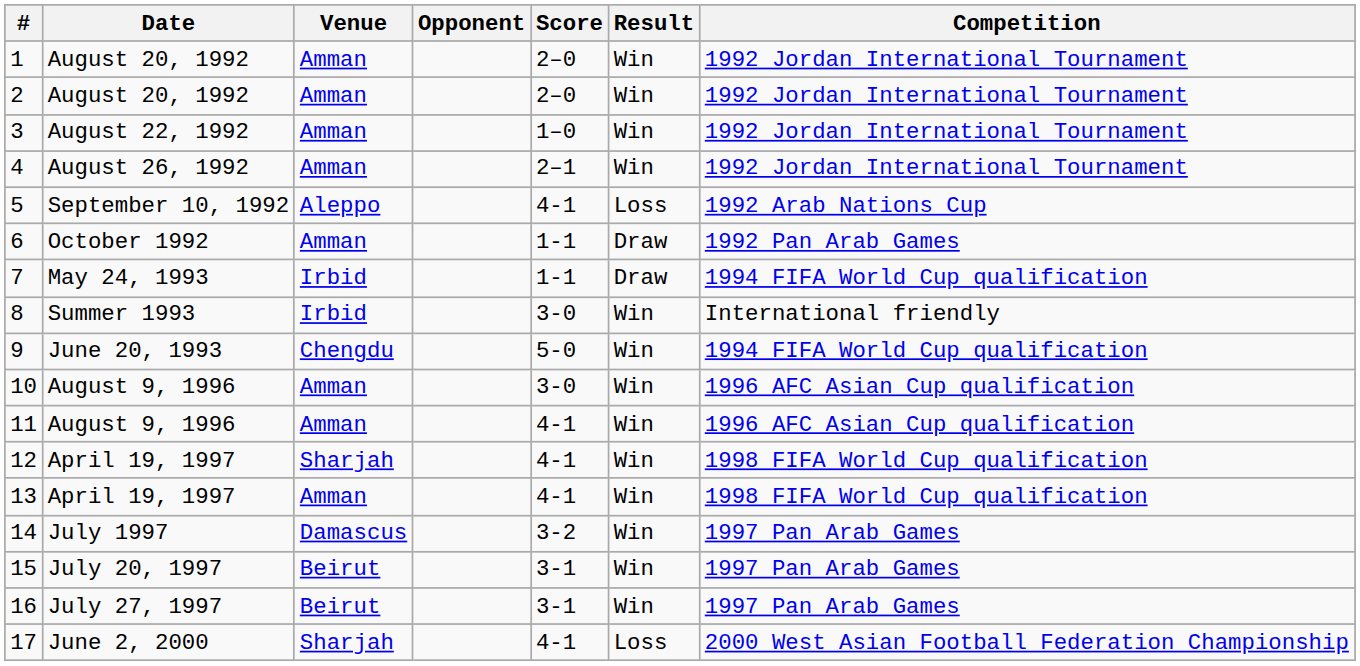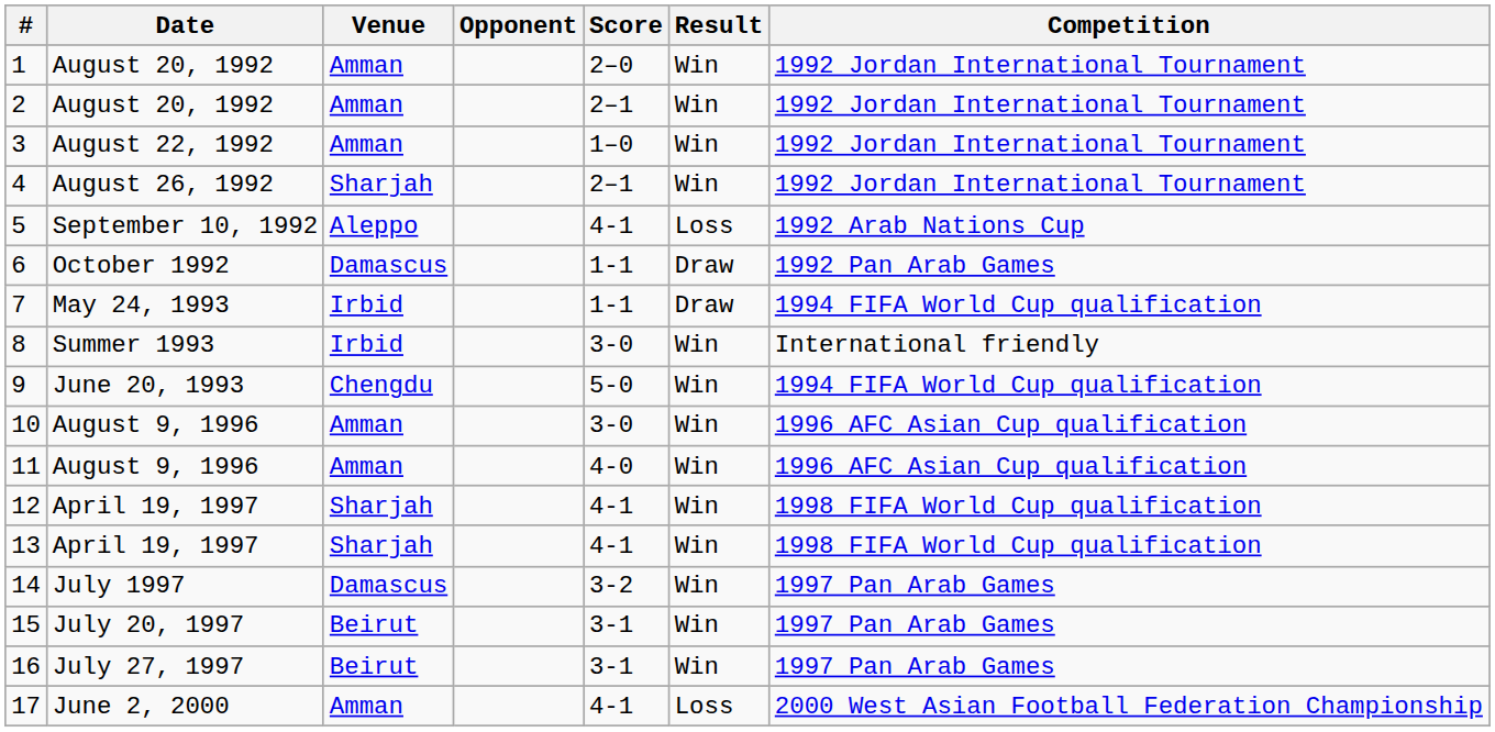 <table class="wikitable">
 <tr>
 <th>#</th>
 <th>Date</th>
 <th>Venue</th>
 <th>Opponent</th>
 <th>Score</th>
 <th>Result</th>
 <th>Competition</th>
 </tr>
 <tr>
 <td>1</td>
 <td>August 20, 1992</td>
 <td><a href='#'>Amman</a></td>
 <td></td>
 <td>2–0</td>
 <td>Win</td>
 <td><a href='#'>1992 Jordan International Tournament</a></td>
 </tr>
 <tr>
 <td>2</td>
 <td>August 20, 1992</td>
 <td><a href='#'>Amman</a></td>
 <td></td>
-<td>2–0</td>
+<td>2–1</td>
 <td>Win</td>
 <td><a href='#'>1992 Jordan International Tournament</a></td>
 </tr>
 <tr>
 <td>3</td>
 <td>August 22, 1992</td>
 <td><a href='#'>Amman</a></td>
 <td></td>
 <td>1–0</td>
 <td>Win</td>
 <td><a href='#'>1992 Jordan International Tournament</a></td>
 </tr>
 <tr>
 <td>4</td>
 <td>August 26, 1992</td>
-<td><a href='#'>Amman</a></td>
+<td><a href='#'>Sharjah</a></td>
 <td></td>
 <td>2–1</td>
 <td>Win</td>
 <td><a href='#'>1992 Jordan International Tournament</a></td>
 </tr>
 <tr>
 <td>5</td>
 <td>September 10, 1992</td>
 <td><a href='#'>Aleppo</a></td>
 <td></td>
 <td>4-1</td>
 <td>Loss</td>
 <td><a href='#'>1992 Arab Nations Cup</a></td>
 </tr>
 <tr>
 <td>6</td>
 <td>October 1992</td>
-<td><a href='#'>Amman</a></td>
+<td><a href='#'>Damascus</a></td>
 <td></td>
 <td>1-1</td>
 <td>Draw</td>
 <td><a href='#'>1992 Pan Arab Games</a></td>
 </tr>
 <tr>
 <td>7</td>
 <td>May 24, 1993</td>
 <td><a href='#'>Irbid</a></td>
 <td></td>
 <td>1-1</td>
 <td>Draw</td>
 <td><a href='#'>1994 FIFA World Cup qualification</a></td>
 </tr>
 <tr>
 <td>8</td>
 <td>Summer 1993</td>
 <td><a href='#'>Irbid</a></td>
 <td></td>
 <td>3-0</td>
 <td>Win</td>
 <td>International friendly</td>
 </tr>
 <tr>
 <td>9</td>
 <td>June 20, 1993</td>
 <td><a href='#'>Chengdu</a></td>
 <td></td>
 <td>5-0</td>
 <td>Win</td>
 <td><a href='#'>1994 FIFA World Cup qualification</a></td>
 </tr>
 <tr>
 <td>10</td>
 <td>August 9, 1996</td>
 <td><a href='#'>Amman</a></td>
 <td></td>
 <td>3-0</td>
 <td>Win</td>
 <td><a href='#'>1996 AFC Asian Cup qualification</a></td>
 </tr>
 <tr>
 <td>11</td>
 <td>August 9, 1996</td>
 <td><a href='#'>Amman</a></td>
 <td></td>
-<td>4-1</td>
+<td>4-0</td>
 <td>Win</td>
 <td><a href='#'>1996 AFC Asian Cup qualification</a></td>
 </tr>
 <tr>
 <td>12</td>
 <td>April 19, 1997</td>
 <td><a href='#'>Sharjah</a></td>
 <td></td>
 <td>4-1</td>
 <td>Win</td>
 <td><a href='#'>1998 FIFA World Cup qualification</a></td>
 </tr>
 <tr>
 <td>13</td>
 <td>April 19, 1997</td>
-<td><a href='#'>Amman</a></td>
+<td><a href='#'>Sharjah</a></td>
 <td></td>
 <td>4-1</td>
 <td>Win</td>
 <td><a href='#'>1998 FIFA World Cup qualification</a></td>
 </tr>
 <tr>
 <td>14</td>
 <td>July 1997</td>
 <td><a href='#'>Damascus</a></td>
 <td></td>
 <td>3-2</td>
 <td>Win</td>
 <td><a href='#'>1997 Pan Arab Games</a></td>
 </tr>
 <tr>
 <td>15</td>
 <td>July 20, 1997</td>
 <td><a href='#'>Beirut</a></td>
 <td></td>
 <td>3-1</td>
 <td>Win</td>
 <td><a href='#'>1997 Pan Arab Games</a></td>
 </tr>
 <tr>
 <td>16</td>
 <td>July 27, 1997</td>
 <td><a href='#'>Beirut</a></td>
 <td></td>
 <td>3-1</td>
 <td>Win</td>
 <td><a href='#'>1997 Pan Arab Games</a></td>
 </tr>
 <tr>
 <td>17</td>
 <td>June 2, 2000</td>
-<td><a href='#'>Sharjah</a></td>
+<td><a href='#'>Amman</a></td>
 <td></td>
 <td>4-1</td>
 <td>Loss</td>
 <td><a href='#'>2000 West Asian Football Federation Championship</a></td>
 </tr>
 </table>
